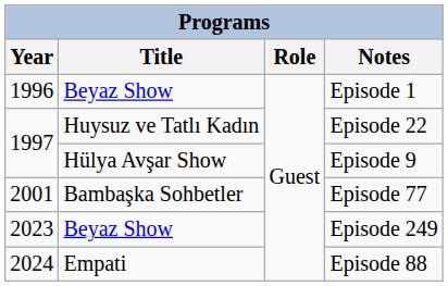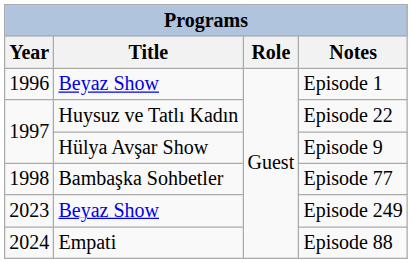 <table class="wikitable">
 <tr>
 <th colspan="4" style="background:LightSteelBlue">Programs</th>
 </tr>
 <tr>
 <th>Year</th>
 <th>Title</th>
 <th>Role</th>
 <th>Notes</th>
 </tr>
 <tr>
 <td>1996</td>
 <td><a href='#'>Beyaz Show</a></td>
 <td rowspan="6">Guest</td>
 <td>Episode 1</td>
 </tr>
 <tr>
 <td rowspan="2">1997</td>
 <td>Huysuz ve Tatlı Kadın</td>
 <td>Episode 22</td>
 </tr>
 <tr>
 <td>Hülya Avşar Show</td>
 <td>Episode 9</td>
 </tr>
 <tr>
-<td>2001</td>
+<td>1998</td>
 <td>Bambaşka Sohbetler</td>
 <td>Episode 77</td>
 </tr>
 <tr>
 <td>2023</td>
 <td><a href='#'>Beyaz Show</a></td>
 <td>Episode 249</td>
 </tr>
 <tr>
 <td>2024</td>
 <td>Empati</td>
 <td>Episode 88</td>
 </tr>
 </table>
